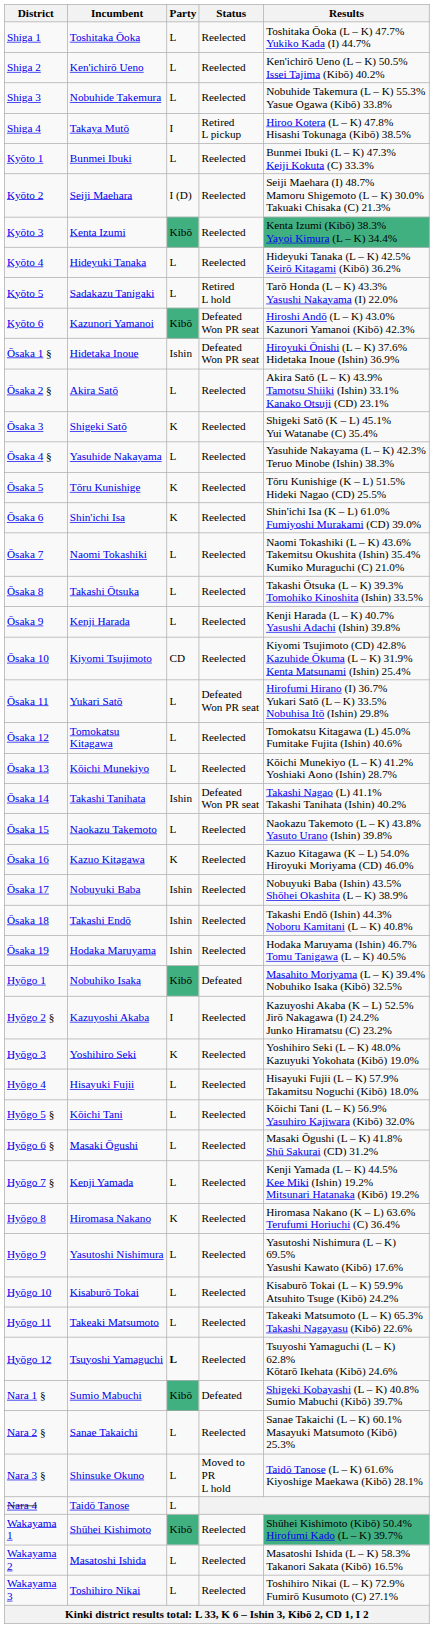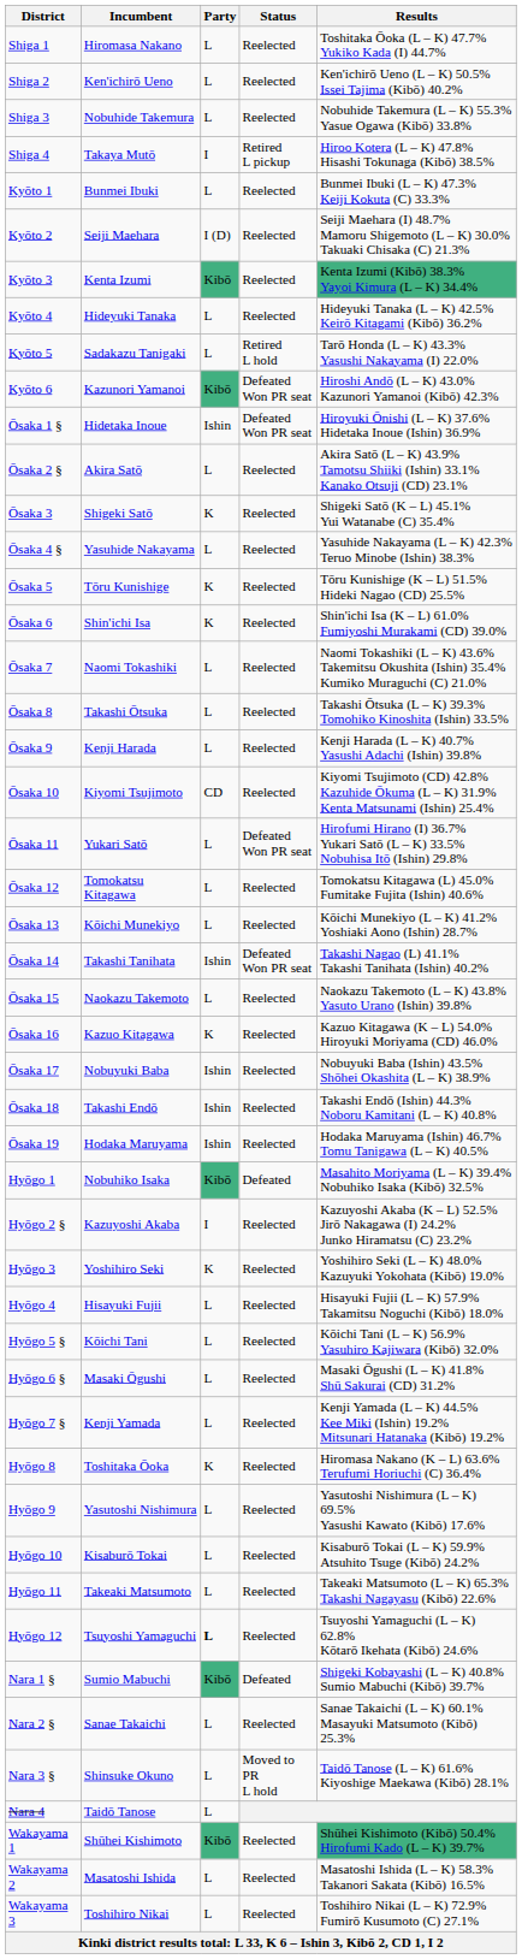 <table class="wikitable">
 <tr>
 <th>District</th>
 <th>Incumbent</th>
 <th>Party</th>
 <th>Status</th>
 <th>Results</th>
 </tr>
 <tr>
 <td><a href='#'>Shiga 1</a></td>
-<td><a href='#'>Toshitaka Ōoka</a></td>
+<td><a href='#'>Hiromasa Nakano</a></td>
 <td>L</td>
 <td>Reelected</td>
 <td>Toshitaka Ōoka (L – K) 47.7%<br><a href='#'>Yukiko Kada</a> (I) 44.7%</td>
 </tr>
 <tr>
 <td><a href='#'>Shiga 2</a></td>
 <td><a href='#'>Ken'ichirō Ueno</a></td>
 <td>L</td>
 <td>Reelected</td>
 <td>Ken'ichirō Ueno (L – K) 50.5%<br><a href='#'>Issei Tajima</a> (Kibō) 40.2%</td>
 </tr>
 <tr>
 <td><a href='#'>Shiga 3</a></td>
 <td><a href='#'>Nobuhide Takemura</a></td>
 <td>L</td>
 <td>Reelected</td>
 <td>Nobuhide Takemura (L – K) 55.3%<br>Yasue Ogawa (Kibō) 33.8%</td>
 </tr>
 <tr>
 <td><a href='#'>Shiga 4</a></td>
 <td><a href='#'>Takaya Mutō</a></td>
 <td>I</td>
 <td>Retired<br>L pickup</td>
 <td><a href='#'>Hiroo Kotera</a> (L – K) 47.8%<br>Hisashi Tokunaga (Kibō) 38.5%</td>
 </tr>
 <tr>
 <td><a href='#'>Kyōto 1</a></td>
 <td><a href='#'>Bunmei Ibuki</a></td>
 <td>L</td>
 <td>Reelected</td>
 <td>Bunmei Ibuki (L – K) 47.3%<br><a href='#'>Keiji Kokuta</a> (C) 33.3%</td>
 </tr>
 <tr>
 <td><a href='#'>Kyōto 2</a></td>
 <td><a href='#'>Seiji Maehara</a></td>
 <td>I (D)</td>
 <td>Reelected</td>
 <td>Seiji Maehara (I) 48.7%<br>Mamoru Shigemoto (L – K) 30.0%<br>Takuaki Chisaka (C) 21.3%</td>
 </tr>
 <tr>
 <td><a href='#'>Kyōto 3</a></td>
 <td><a href='#'>Kenta Izumi</a></td>
 <td style="background:#40B080">Kibō</td>
 <td>Reelected</td>
 <td style="background:#40B080">Kenta Izumi (Kibō) 38.3%<br><a href='#'>Yayoi Kimura</a> (L – K) 34.4%</td>
 </tr>
 <tr>
 <td><a href='#'>Kyōto 4</a></td>
 <td><a href='#'>Hideyuki Tanaka</a></td>
 <td>L</td>
 <td>Reelected</td>
 <td>Hideyuki Tanaka (L – K) 42.5%<br><a href='#'>Keirō Kitagami</a> (Kibō) 36.2%</td>
 </tr>
 <tr>
 <td><a href='#'>Kyōto 5</a></td>
 <td><a href='#'>Sadakazu Tanigaki</a></td>
 <td>L</td>
 <td>Retired<br>L hold</td>
 <td>Tarō Honda (L – K) 43.3%<br><a href='#'>Yasushi Nakayama</a> (I) 22.0%</td>
 </tr>
 <tr>
 <td><a href='#'>Kyōto 6</a></td>
 <td><a href='#'>Kazunori Yamanoi</a></td>
 <td style="background:#40B080">Kibō</td>
 <td>Defeated<br>Won PR seat</td>
 <td><a href='#'>Hiroshi Andō</a> (L – K) 43.0%<br>Kazunori Yamanoi (Kibō) 42.3%</td>
 </tr>
 <tr>
 <td><a href='#'>Ōsaka 1</a> §</td>
 <td><a href='#'>Hidetaka Inoue</a></td>
 <td>Ishin</td>
 <td>Defeated<br>Won PR seat</td>
 <td><a href='#'>Hiroyuki Ōnishi</a> (L – K) 37.6%<br>Hidetaka Inoue (Ishin) 36.9%</td>
 </tr>
 <tr>
 <td><a href='#'>Ōsaka 2</a> §</td>
 <td><a href='#'>Akira Satō</a></td>
 <td>L</td>
 <td>Reelected</td>
 <td>Akira Satō (L – K) 43.9%<br><a href='#'>Tamotsu Shiiki</a> (Ishin) 33.1%<br><a href='#'>Kanako Otsuji</a> (CD) 23.1%</td>
 </tr>
 <tr>
 <td><a href='#'>Ōsaka 3</a></td>
 <td><a href='#'>Shigeki Satō</a></td>
 <td>K</td>
 <td>Reelected</td>
 <td>Shigeki Satō (K – L) 45.1%<br>Yui Watanabe (C) 35.4%</td>
 </tr>
 <tr>
 <td><a href='#'>Ōsaka 4</a> §</td>
 <td><a href='#'>Yasuhide Nakayama</a></td>
 <td>L</td>
 <td>Reelected</td>
 <td>Yasuhide Nakayama (L – K) 42.3%<br>Teruo Minobe (Ishin) 38.3%</td>
 </tr>
 <tr>
 <td><a href='#'>Ōsaka 5</a></td>
 <td><a href='#'>Tōru Kunishige</a></td>
 <td>K</td>
 <td>Reelected</td>
 <td>Tōru Kunishige (K – L) 51.5%<br>Hideki Nagao (CD) 25.5%</td>
 </tr>
 <tr>
 <td><a href='#'>Ōsaka 6</a></td>
 <td><a href='#'>Shin'ichi Isa</a></td>
 <td>K</td>
 <td>Reelected</td>
 <td>Shin'ichi Isa (K – L) 61.0%<br><a href='#'>Fumiyoshi Murakami</a> (CD) 39.0%</td>
 </tr>
 <tr>
 <td><a href='#'>Ōsaka 7</a></td>
 <td><a href='#'>Naomi Tokashiki</a></td>
 <td>L</td>
 <td>Reelected</td>
 <td>Naomi Tokashiki (L – K) 43.6%<br>Takemitsu Okushita (Ishin) 35.4%<br>Kumiko Muraguchi (C) 21.0%</td>
 </tr>
 <tr>
 <td><a href='#'>Ōsaka 8</a></td>
 <td><a href='#'>Takashi Ōtsuka</a></td>
 <td>L</td>
 <td>Reelected</td>
 <td>Takashi Ōtsuka (L – K) 39.3%<br><a href='#'>Tomohiko Kinoshita</a> (Ishin) 33.5%</td>
 </tr>
 <tr>
 <td><a href='#'>Ōsaka 9</a></td>
 <td><a href='#'>Kenji Harada</a></td>
 <td>L</td>
 <td>Reelected</td>
 <td>Kenji Harada (L – K) 40.7%<br><a href='#'>Yasushi Adachi</a> (Ishin) 39.8%</td>
 </tr>
 <tr>
 <td><a href='#'>Ōsaka 10</a></td>
 <td><a href='#'>Kiyomi Tsujimoto</a></td>
 <td>CD</td>
 <td>Reelected</td>
 <td>Kiyomi Tsujimoto (CD) 42.8%<br><a href='#'>Kazuhide Ōkuma</a> (L – K) 31.9%<br><a href='#'>Kenta Matsunami</a> (Ishin) 25.4%</td>
 </tr>
 <tr>
 <td><a href='#'>Ōsaka 11</a></td>
 <td><a href='#'>Yukari Satō</a></td>
 <td>L</td>
 <td>Defeated<br>Won PR seat</td>
 <td><a href='#'>Hirofumi Hirano</a> (I) 36.7%<br>Yukari Satō (L – K) 33.5%<br><a href='#'>Nobuhisa Itō</a> (Ishin) 29.8%</td>
 </tr>
 <tr>
 <td><a href='#'>Ōsaka 12</a></td>
 <td><a href='#'>Tomokatsu Kitagawa</a></td>
 <td>L</td>
 <td>Reelected</td>
 <td>Tomokatsu Kitagawa (L) 45.0%<br>Fumitake Fujita (Ishin) 40.6%</td>
 </tr>
 <tr>
 <td><a href='#'>Ōsaka 13</a></td>
 <td><a href='#'>Kōichi Munekiyo</a></td>
 <td>L</td>
 <td>Reelected</td>
 <td>Kōichi Munekiyo (L – K) 41.2%<br>Yoshiaki Aono (Ishin) 28.7%</td>
 </tr>
 <tr>
 <td><a href='#'>Ōsaka 14</a></td>
 <td><a href='#'>Takashi Tanihata</a></td>
 <td>Ishin</td>
 <td>Defeated<br>Won PR seat</td>
 <td><a href='#'>Takashi Nagao</a> (L) 41.1%<br>Takashi Tanihata (Ishin) 40.2%</td>
 </tr>
 <tr>
 <td><a href='#'>Ōsaka 15</a></td>
 <td><a href='#'>Naokazu Takemoto</a></td>
 <td>L</td>
 <td>Reelected</td>
 <td>Naokazu Takemoto (L – K) 43.8%<br><a href='#'>Yasuto Urano</a> (Ishin) 39.8%</td>
 </tr>
 <tr>
 <td><a href='#'>Ōsaka 16</a></td>
 <td><a href='#'>Kazuo Kitagawa</a></td>
 <td>K</td>
 <td>Reelected</td>
 <td>Kazuo Kitagawa (K – L) 54.0%<br>Hiroyuki Moriyama (CD) 46.0%</td>
 </tr>
 <tr>
 <td><a href='#'>Ōsaka 17</a></td>
 <td><a href='#'>Nobuyuki Baba</a></td>
 <td>Ishin</td>
 <td>Reelected</td>
 <td>Nobuyuki Baba (Ishin) 43.5%<br><a href='#'>Shōhei Okashita</a> (L – K) 38.9%</td>
 </tr>
 <tr>
 <td><a href='#'>Ōsaka 18</a></td>
 <td><a href='#'>Takashi Endō</a></td>
 <td>Ishin</td>
 <td>Reelected</td>
 <td>Takashi Endō (Ishin) 44.3%<br><a href='#'>Noboru Kamitani</a> (L – K) 40.8%</td>
 </tr>
 <tr>
 <td><a href='#'>Ōsaka 19</a></td>
 <td><a href='#'>Hodaka Maruyama</a></td>
 <td>Ishin</td>
 <td>Reelected</td>
 <td>Hodaka Maruyama (Ishin) 46.7%<br><a href='#'>Tomu Tanigawa</a> (L – K) 40.5%</td>
 </tr>
 <tr>
 <td><a href='#'>Hyōgo 1</a></td>
 <td><a href='#'>Nobuhiko Isaka</a></td>
 <td style="background:#40B080">Kibō</td>
 <td>Defeated</td>
 <td><a href='#'>Masahito Moriyama</a> (L – K) 39.4%<br>Nobuhiko Isaka (Kibō) 32.5%</td>
 </tr>
 <tr>
 <td><a href='#'>Hyōgo 2</a> §</td>
 <td><a href='#'>Kazuyoshi Akaba</a></td>
 <td>I</td>
 <td>Reelected</td>
 <td>Kazuyoshi Akaba (K – L) 52.5%<br>Jirō Nakagawa (I) 24.2%<br>Junko Hiramatsu (C) 23.2%</td>
 </tr>
 <tr>
 <td><a href='#'>Hyōgo 3</a></td>
 <td><a href='#'>Yoshihiro Seki</a></td>
 <td>K</td>
 <td>Reelected</td>
 <td>Yoshihiro Seki (L – K) 48.0%<br>Kazuyuki Yokohata (Kibō) 19.0%</td>
 </tr>
 <tr>
 <td><a href='#'>Hyōgo 4</a></td>
 <td><a href='#'>Hisayuki Fujii</a></td>
 <td>L</td>
 <td>Reelected</td>
 <td>Hisayuki Fujii (L – K) 57.9%<br>Takamitsu Noguchi (Kibō) 18.0%</td>
 </tr>
 <tr>
 <td><a href='#'>Hyōgo 5</a> §</td>
 <td><a href='#'>Kōichi Tani</a></td>
 <td>L</td>
 <td>Reelected</td>
 <td>Kōichi Tani (L – K) 56.9%<br><a href='#'>Yasuhiro Kajiwara</a> (Kibō) 32.0%</td>
 </tr>
 <tr>
 <td><a href='#'>Hyōgo 6</a> §</td>
 <td><a href='#'>Masaki Ōgushi</a></td>
 <td>L</td>
 <td>Reelected</td>
 <td>Masaki Ōgushi (L – K) 41.8%<br><a href='#'>Shū Sakurai</a> (CD) 31.2%</td>
 </tr>
 <tr>
 <td><a href='#'>Hyōgo 7</a> §</td>
 <td><a href='#'>Kenji Yamada</a></td>
 <td>L</td>
 <td>Reelected</td>
 <td>Kenji Yamada (L – K) 44.5%<br><a href='#'>Kee Miki</a> (Ishin) 19.2%<br><a href='#'>Mitsunari Hatanaka</a> (Kibō) 19.2%</td>
 </tr>
 <tr>
 <td><a href='#'>Hyōgo 8</a></td>
-<td><a href='#'>Hiromasa Nakano</a></td>
+<td><a href='#'>Toshitaka Ōoka</a></td>
 <td>K</td>
 <td>Reelected</td>
 <td>Hiromasa Nakano (K – L) 63.6%<br><a href='#'>Terufumi Horiuchi</a> (C) 36.4%</td>
 </tr>
 <tr>
 <td><a href='#'>Hyōgo 9</a></td>
 <td><a href='#'>Yasutoshi Nishimura</a></td>
 <td>L</td>
 <td>Reelected</td>
 <td>Yasutoshi Nishimura (L – K) 69.5%<br>Yasushi Kawato (Kibō) 17.6%</td>
 </tr>
 <tr>
 <td><a href='#'>Hyōgo 10</a></td>
 <td><a href='#'>Kisaburō Tokai</a></td>
 <td>L</td>
 <td>Reelected</td>
 <td>Kisaburō Tokai (L – K) 59.9%<br>Atsuhito Tsuge (Kibō) 24.2%</td>
 </tr>
 <tr>
 <td><a href='#'>Hyōgo 11</a></td>
 <td><a href='#'>Takeaki Matsumoto</a></td>
 <td>L</td>
 <td>Reelected</td>
 <td>Takeaki Matsumoto (L – K) 65.3%<br><a href='#'>Takashi Nagayasu</a> (Kibō) 22.6%</td>
 </tr>
 <tr>
 <td><a href='#'>Hyōgo 12</a></td>
 <td><a href='#'>Tsuyoshi Yamaguchi</a></td>
 <td><strong>L</strong></td>
 <td>Reelected</td>
 <td>Tsuyoshi Yamaguchi (L – K) 62.8%<br>Kōtarō Ikehata (Kibō) 24.6%</td>
 </tr>
 <tr>
 <td><a href='#'>Nara 1</a> §</td>
 <td><a href='#'>Sumio Mabuchi</a></td>
 <td style="background:#40B080">Kibō</td>
 <td>Defeated</td>
 <td><a href='#'>Shigeki Kobayashi</a> (L – K) 40.8%<br>Sumio Mabuchi (Kibō) 39.7%</td>
 </tr>
 <tr>
 <td><a href='#'>Nara 2</a> §</td>
 <td><a href='#'>Sanae Takaichi</a></td>
 <td>L</td>
 <td>Reelected</td>
 <td>Sanae Takaichi (L – K) 60.1%<br>Masayuki Matsumoto (Kibō) 25.3%</td>
 </tr>
 <tr>
 <td><a href='#'>Nara 3</a> §</td>
 <td><a href='#'>Shinsuke Okuno</a></td>
 <td>L</td>
 <td>Moved to PR<br>L hold</td>
 <td><a href='#'>Taidō Tanose</a> (L – K) 61.6%<br>Kiyoshige Maekawa (Kibō) 28.1%</td>
 </tr>
 <tr>
 <td><s><a href='#'>Nara 4</a></s></td>
 <td><a href='#'>Taidō Tanose</a></td>
 <td>L</td>
 <th colspan="2"></th>
 </tr>
 <tr>
 <td><a href='#'>Wakayama 1</a></td>
 <td><a href='#'>Shūhei Kishimoto</a></td>
 <td style="background:#40B080">Kibō</td>
 <td>Reelected</td>
 <td style="background:#40B080">Shūhei Kishimoto (Kibō) 50.4%<br><a href='#'>Hirofumi Kado</a> (L – K) 39.7%</td>
 </tr>
 <tr>
 <td><a href='#'>Wakayama 2</a></td>
 <td><a href='#'>Masatoshi Ishida</a></td>
 <td>L</td>
 <td>Reelected</td>
 <td>Masatoshi Ishida (L – K) 58.3%<br>Takanori Sakata (Kibō) 16.5%</td>
 </tr>
 <tr>
 <td><a href='#'>Wakayama 3</a></td>
 <td><a href='#'>Toshihiro Nikai</a></td>
 <td>L</td>
 <td>Reelected</td>
 <td>Toshihiro Nikai (L – K) 72.9%<br>Fumirō Kusumoto (C) 27.1%</td>
 </tr>
 <tr>
 <th colspan="5">Kinki district results total: L 33, K 6 – Ishin 3, Kibō 2, CD 1, I 2</th>
 </tr>
 </table>
